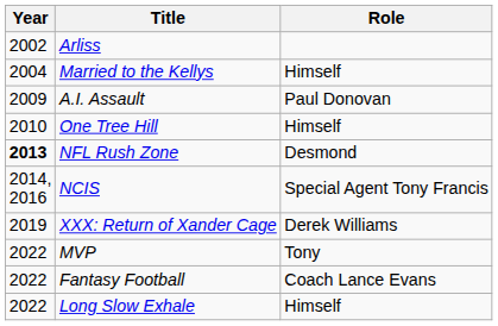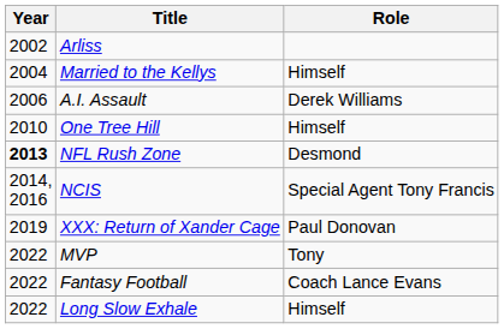 <table class="wikitable">
 <tr>
 <th>Year</th>
 <th>Title</th>
 <th>Role</th>
 </tr>
 <tr>
 <td>2002</td>
 <td><em><a href='#'>Arliss</a></em></td>
 </tr>
 <tr || Himself>
 <td>2004</td>
 <td><em><a href='#'>Married to the Kellys</a></em></td>
 <td>Himself</td>
 </tr>
 <tr>
-<td>2009</td>
+<td>2006</td>
 <td><em>A.I. Assault</em></td>
-<td>Paul Donovan</td>
+<td>Derek Williams</td>
 </tr>
 <tr>
 <td>2010</td>
 <td><em><a href='#'>One Tree Hill</a></em></td>
 <td>Himself</td>
 </tr>
 <tr>
 <td><strong>2013</strong></td>
 <td><em><a href='#'>NFL Rush Zone</a></em></td>
 <td>Desmond</td>
 </tr>
 <tr>
 <td>2014,<br>2016</td>
 <td><em><a href='#'>NCIS</a></em></td>
 <td>Special Agent Tony Francis</td>
 </tr>
 <tr>
 <td>2019</td>
 <td><em><a href='#'>XXX: Return of Xander Cage</a></em></td>
-<td>Derek Williams</td>
+<td>Paul Donovan</td>
 </tr>
 <tr>
 <td>2022</td>
 <td><em>MVP</em></td>
 <td>Tony</td>
 </tr>
 <tr>
 <td>2022</td>
 <td><em>Fantasy Football</em></td>
 <td>Coach Lance Evans</td>
 </tr>
 <tr>
 <td>2022</td>
 <td><em><a href='#'>Long Slow Exhale</a></em></td>
 <td>Himself</td>
 </tr>
 </table>
